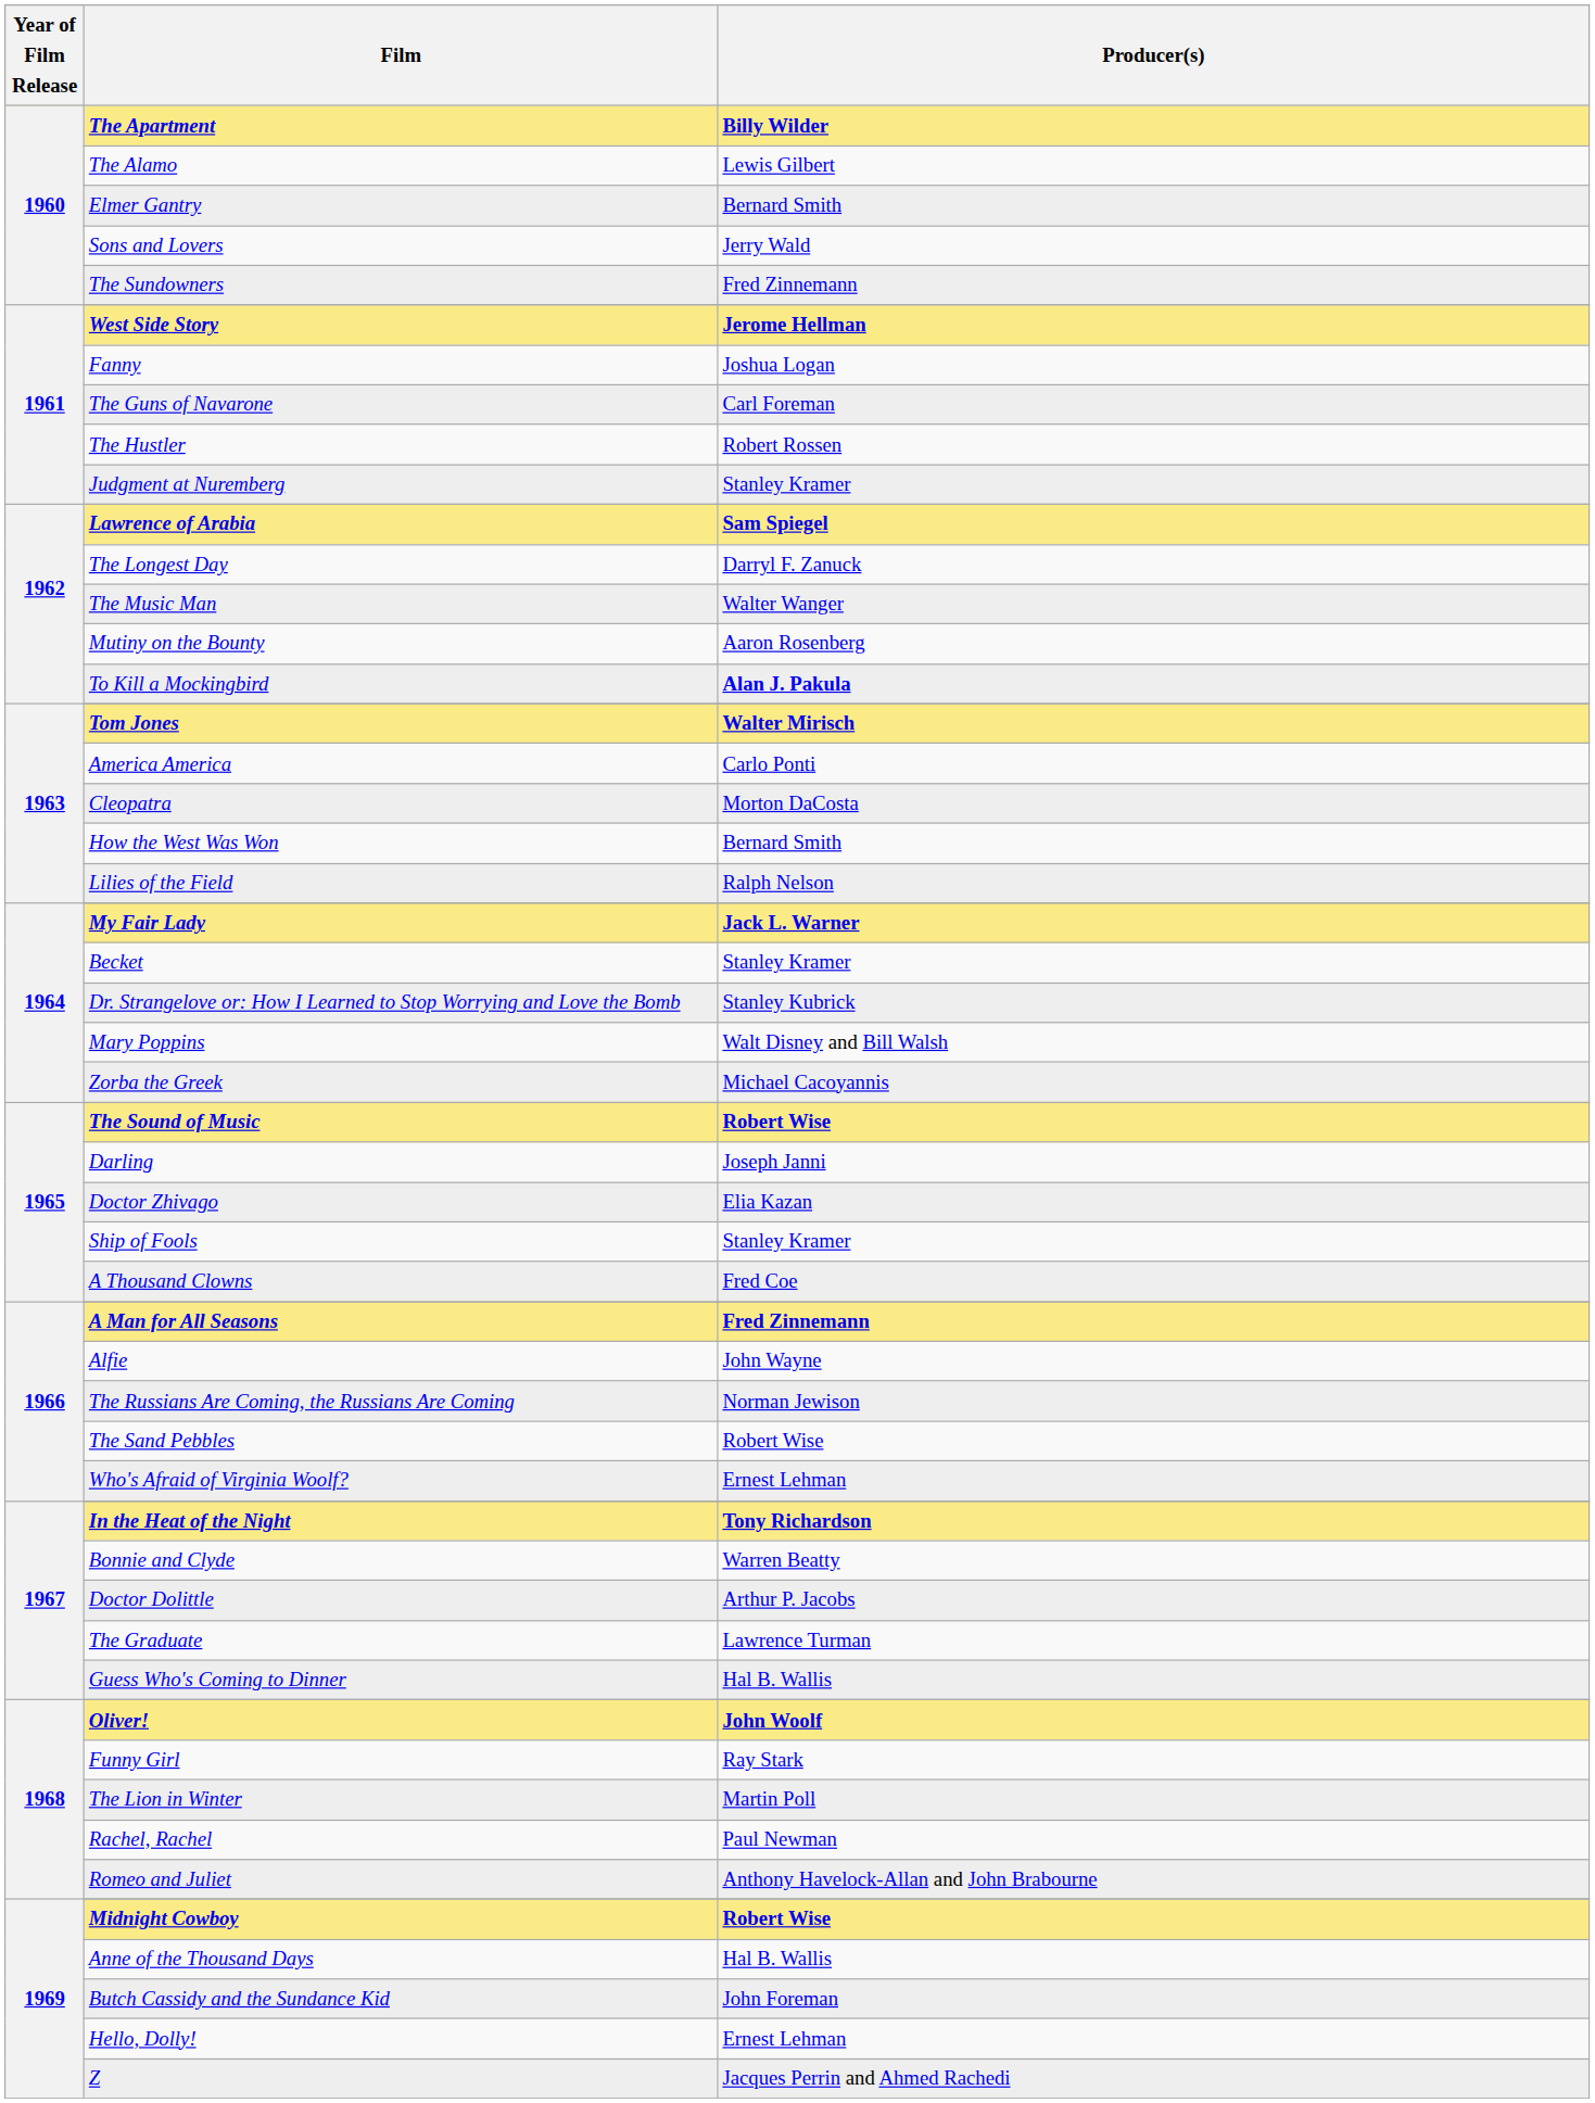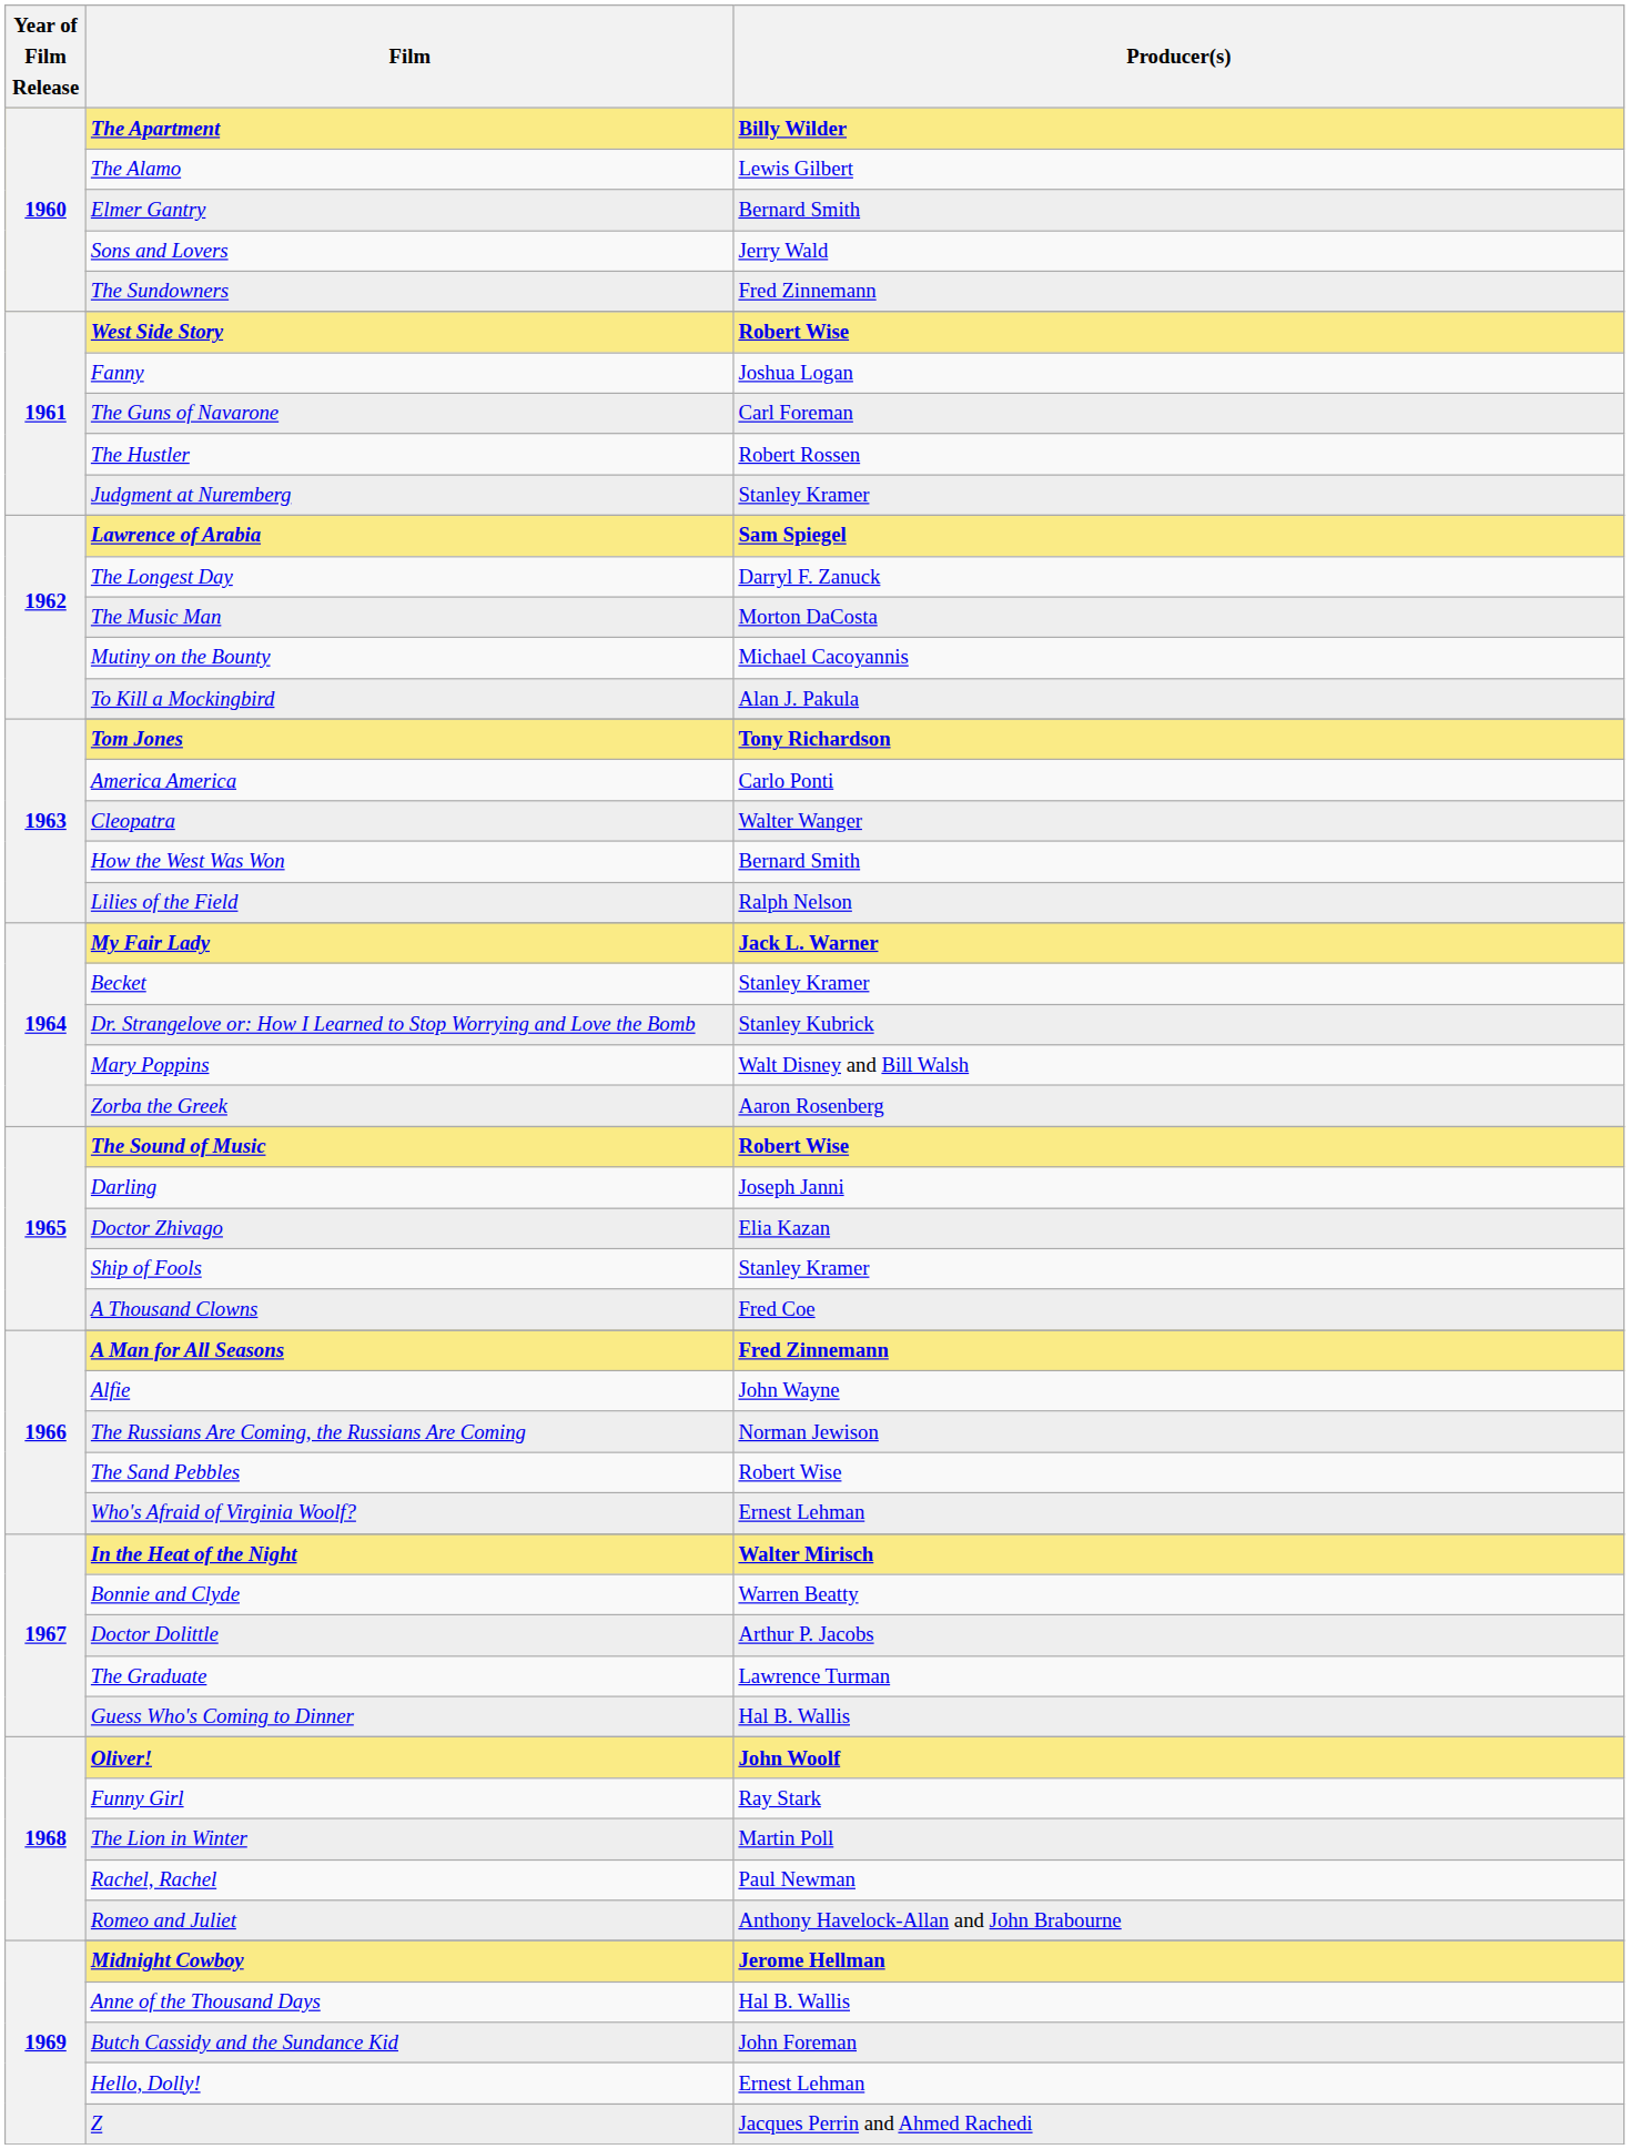 <table class="wikitable sortable sticky-header" style="font-size:1.00em; line-height:1.5em;">
 <tr bgcolor="#bebebe">
 <th width="5%">Year of Film Release</th>
 <th width="40%">Film</th>
 <th width="55%">Producer(s)</th>
 </tr>
 <tr style="background:#FAEB86">
 <th rowspan="5"><a href='#'>1960</a><br></th>
 <td><strong><em><a href='#'>The Apartment</a></em></strong></td>
 <td><strong><a href='#'>Billy Wilder</a></strong></td>
 </tr>
 <tr>
 <td><em><a href='#'>The Alamo</a></em></td>
 <td><a href='#'>Lewis Gilbert</a></td>
 </tr>
 <tr style="background:#eee;">
 <td><em><a href='#'>Elmer Gantry</a></em></td>
 <td><a href='#'>Bernard Smith</a></td>
 </tr>
 <tr>
 <td><em><a href='#'>Sons and Lovers</a></em></td>
 <td><a href='#'>Jerry Wald</a></td>
 </tr>
 <tr style="background:#eee;">
 <td><em><a href='#'>The Sundowners</a></em></td>
 <td><a href='#'>Fred Zinnemann</a></td>
 </tr>
 <tr>
 <th rowspan="6" style="text-align:center"><a href='#'>1961</a><br></th>
 </tr>
 <tr style="background:#FAEB86">
 <td><strong><em><a href='#'>West Side Story</a></em></strong></td>
-<td><strong><a href='#'>Jerome Hellman</a></strong></td>
+<td><strong><a href='#'>Robert Wise</a></strong></td>
 </tr>
 <tr>
 <td><em><a href='#'>Fanny</a></em></td>
 <td><a href='#'>Joshua Logan</a></td>
 </tr>
 <tr style="background:#eee;">
 <td><em><a href='#'>The Guns of Navarone</a></em></td>
 <td><a href='#'>Carl Foreman</a></td>
 </tr>
 <tr>
 <td><em><a href='#'>The Hustler</a></em></td>
 <td><a href='#'>Robert Rossen</a></td>
 </tr>
 <tr style="background:#eee;">
 <td><em><a href='#'>Judgment at Nuremberg</a></em></td>
 <td><a href='#'>Stanley Kramer</a></td>
 </tr>
 <tr>
 <th rowspan="6" style="text-align:center"><a href='#'>1962</a><br> <br></th>
 </tr>
 <tr style="background:#FAEB86">
 <td><strong><em><a href='#'>Lawrence of Arabia</a></em></strong></td>
 <td><strong><a href='#'>Sam Spiegel</a></strong></td>
 </tr>
 <tr>
 <td><em><a href='#'>The Longest Day</a></em></td>
 <td><a href='#'>Darryl F. Zanuck</a></td>
 </tr>
 <tr style="background:#eee;">
 <td><em><a href='#'>The Music Man</a></em></td>
-<td><a href='#'>Walter Wanger</a></td>
+<td><a href='#'>Morton DaCosta</a></td>
 </tr>
 <tr>
 <td><em><a href='#'>Mutiny on the Bounty</a></em></td>
-<td><a href='#'>Aaron Rosenberg</a></td>
+<td><a href='#'>Michael Cacoyannis</a></td>
 </tr>
 <tr style="background:#eee;">
 <td><em><a href='#'>To Kill a Mockingbird</a></em></td>
-<td><strong><a href='#'>Alan J. Pakula</a></strong></td>
+<td><a href='#'>Alan J. Pakula</a></td>
 </tr>
 <tr>
 <th rowspan="6" style="text-align:center"><a href='#'>1963</a><br></th>
 </tr>
 <tr style="background:#FAEB86">
 <td><strong><em><a href='#'>Tom Jones</a></em></strong></td>
-<td><strong><a href='#'>Walter Mirisch</a></strong></td>
+<td><strong><a href='#'>Tony Richardson</a></strong></td>
 </tr>
 <tr>
 <td><em><a href='#'>America America</a></em></td>
 <td><a href='#'>Carlo Ponti</a></td>
 </tr>
 <tr style="background:#eee;">
 <td><em><a href='#'>Cleopatra</a></em></td>
-<td><a href='#'>Morton DaCosta</a></td>
+<td><a href='#'>Walter Wanger</a></td>
 </tr>
 <tr>
 <td><em><a href='#'>How the West Was Won</a></em></td>
 <td><a href='#'>Bernard Smith</a></td>
 </tr>
 <tr style="background:#eee;">
 <td><em><a href='#'>Lilies of the Field</a></em></td>
 <td><a href='#'>Ralph Nelson</a></td>
 </tr>
 <tr>
 <th rowspan="6" style="text-align:center"><a href='#'>1964</a><br></th>
 </tr>
 <tr style="background:#FAEB86">
 <td><strong><em><a href='#'>My Fair Lady</a></em></strong></td>
 <td><strong><a href='#'>Jack L. Warner</a></strong></td>
 </tr>
 <tr>
 <td><em><a href='#'>Becket</a></em></td>
 <td><a href='#'>Stanley Kramer</a></td>
 </tr>
 <tr style="background:#eee;">
 <td><em><a href='#'>Dr. Strangelove or: How I Learned to Stop Worrying and Love the Bomb</a></em></td>
 <td><a href='#'>Stanley Kubrick</a></td>
 </tr>
 <tr>
 <td><em><a href='#'>Mary Poppins</a></em></td>
 <td><a href='#'>Walt Disney</a> and <a href='#'>Bill Walsh</a></td>
 </tr>
 <tr style="background:#eee;">
 <td><em><a href='#'>Zorba the Greek</a></em></td>
-<td><a href='#'>Michael Cacoyannis</a></td>
+<td><a href='#'>Aaron Rosenberg</a></td>
 </tr>
 <tr>
 <th rowspan="6" style="text-align:center"><a href='#'>1965</a><br></th>
 </tr>
 <tr style="background:#FAEB86">
 <td><strong><em><a href='#'>The Sound of Music</a></em></strong></td>
 <td><strong><a href='#'>Robert Wise</a></strong></td>
 </tr>
 <tr>
 <td><em><a href='#'>Darling</a></em></td>
 <td><a href='#'>Joseph Janni</a></td>
 </tr>
 <tr style="background:#eee;">
 <td><em><a href='#'>Doctor Zhivago</a></em></td>
 <td><a href='#'>Elia Kazan</a></td>
 </tr>
 <tr>
 <td><em><a href='#'>Ship of Fools</a></em></td>
 <td><a href='#'>Stanley Kramer</a></td>
 </tr>
 <tr style="background:#eee;">
 <td><em><a href='#'>A Thousand Clowns</a></em></td>
 <td><a href='#'>Fred Coe</a></td>
 </tr>
 <tr>
 <th rowspan="6" style="text-align:center"><a href='#'>1966</a><br></th>
 </tr>
 <tr style="background:#FAEB86">
 <td><strong><em><a href='#'>A Man for All Seasons</a></em></strong></td>
 <td><strong><a href='#'>Fred Zinnemann</a></strong></td>
 </tr>
 <tr>
 <td><em><a href='#'>Alfie</a></em></td>
 <td><a href='#'>John Wayne</a></td>
 </tr>
 <tr style="background:#eee;">
 <td><em><a href='#'>The Russians Are Coming, the Russians Are Coming</a></em></td>
 <td><a href='#'>Norman Jewison</a></td>
 </tr>
 <tr>
 <td><em><a href='#'>The Sand Pebbles</a></em></td>
 <td><a href='#'>Robert Wise</a></td>
 </tr>
 <tr style="background:#eee;">
 <td><em><a href='#'>Who's Afraid of Virginia Woolf?</a></em></td>
 <td><a href='#'>Ernest Lehman</a></td>
 </tr>
 <tr>
 <th rowspan="6" style="text-align:center"><a href='#'>1967</a><br></th>
 </tr>
 <tr style="background:#FAEB86">
 <td><strong><em><a href='#'>In the Heat of the Night</a></em></strong></td>
-<td><strong><a href='#'>Tony Richardson</a></strong></td>
+<td><strong><a href='#'>Walter Mirisch</a></strong></td>
 </tr>
 <tr>
 <td><em><a href='#'>Bonnie and Clyde</a></em></td>
 <td><a href='#'>Warren Beatty</a></td>
 </tr>
 <tr style="background:#eee;">
 <td><em><a href='#'>Doctor Dolittle</a></em></td>
 <td><a href='#'>Arthur P. Jacobs</a></td>
 </tr>
 <tr>
 <td><em><a href='#'>The Graduate</a></em></td>
 <td><a href='#'>Lawrence Turman</a></td>
 </tr>
 <tr style="background:#eee;">
 <td><em><a href='#'>Guess Who's Coming to Dinner</a></em></td>
 <td><a href='#'>Hal B. Wallis</a></td>
 </tr>
 <tr>
 <th rowspan="6" style="text-align:center"><a href='#'>1968</a><br></th>
 </tr>
 <tr style="background:#FAEB86">
 <td><strong><em><a href='#'>Oliver!</a></em></strong></td>
 <td><strong><a href='#'>John Woolf</a></strong></td>
 </tr>
 <tr>
 <td><em><a href='#'>Funny Girl</a></em></td>
 <td><a href='#'>Ray Stark</a></td>
 </tr>
 <tr style="background:#eee;">
 <td><em><a href='#'>The Lion in Winter</a></em></td>
 <td><a href='#'>Martin Poll</a></td>
 </tr>
 <tr>
 <td><em><a href='#'>Rachel, Rachel</a></em></td>
 <td><a href='#'>Paul Newman</a></td>
 </tr>
 <tr style="background:#eee;">
 <td><em><a href='#'>Romeo and Juliet</a></em></td>
 <td><a href='#'>Anthony Havelock-Allan</a> and <a href='#'>John Brabourne</a></td>
 </tr>
 <tr>
 <th rowspan="6" style="text-align:center"><a href='#'>1969</a><br></th>
 </tr>
 <tr style="background:#FAEB86">
 <td><strong><em><a href='#'>Midnight Cowboy</a></em></strong></td>
-<td><strong><a href='#'>Robert Wise</a></strong></td>
+<td><strong><a href='#'>Jerome Hellman</a></strong></td>
 </tr>
 <tr>
 <td><em><a href='#'>Anne of the Thousand Days</a></em></td>
 <td><a href='#'>Hal B. Wallis</a></td>
 </tr>
 <tr style="background:#eee;">
 <td><em><a href='#'>Butch Cassidy and the Sundance Kid</a></em></td>
 <td><a href='#'>John Foreman</a></td>
 </tr>
 <tr>
 <td><em><a href='#'>Hello, Dolly!</a></em></td>
 <td><a href='#'>Ernest Lehman</a></td>
 </tr>
 <tr style="background:#eee;">
 <td><em><a href='#'>Z</a></em></td>
 <td><a href='#'>Jacques Perrin</a> and <a href='#'>Ahmed Rachedi</a></td>
 </tr>
 </table>
